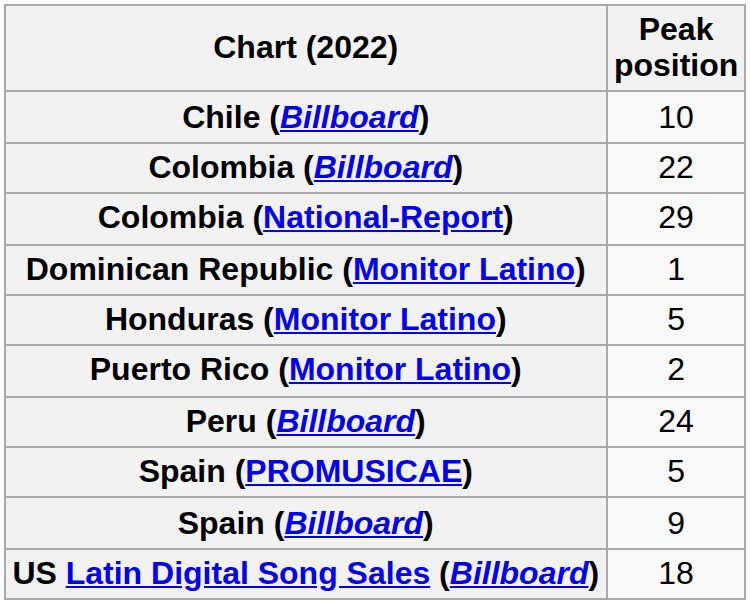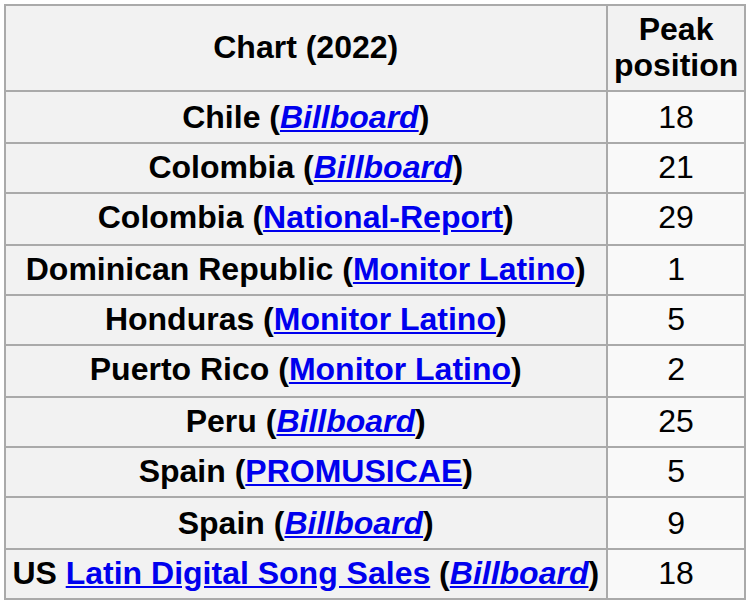 <table class="wikitable sortable plainrowheaders" style="text-align:center">
 <tr>
 <th scope="col">Chart (2022)</th>
 <th scope="col">Peak<br>position</th>
 </tr>
 <tr>
 </tr>
 <tr>
 <th scope="row">Chile (<em><a href='#'>Billboard</a></em>)</th>
-<td>10</td>
+<td>18</td>
 </tr>
 <tr>
 <th scope="row">Colombia (<em><a href='#'>Billboard</a></em>)</th>
-<td>22</td>
+<td>21</td>
 </tr>
 <tr>
 <th scope="row">Colombia (<a href='#'>National-Report</a>)</th>
 <td>29</td>
 </tr>
 <tr>
 <th scope="row">Dominican Republic (<a href='#'>Monitor Latino</a>)</th>
 <td>1</td>
 </tr>
 <tr>
 </tr>
 <tr>
 <th scope="row">Honduras (<a href='#'>Monitor Latino</a>)</th>
 <td>5</td>
 </tr>
 <tr>
 <th scope="row">Puerto Rico (<a href='#'>Monitor Latino</a>)</th>
 <td>2</td>
 </tr>
 <tr>
 <th scope="row">Peru (<em><a href='#'>Billboard</a></em>)</th>
-<td>24</td>
+<td>25</td>
 </tr>
 <tr>
 <th scope="row">Spain (<a href='#'>PROMUSICAE</a>)</th>
 <td>5</td>
 </tr>
 <tr>
 <th scope="row">Spain (<em><a href='#'>Billboard</a></em>)</th>
 <td>9</td>
 </tr>
 <tr>
 </tr>
 <tr>
 </tr>
 <tr>
 <th scope="row">US <a href='#'>Latin Digital Song Sales</a> (<em><a href='#'>Billboard</a></em>)</th>
 <td>18</td>
 </tr>
 </table>
